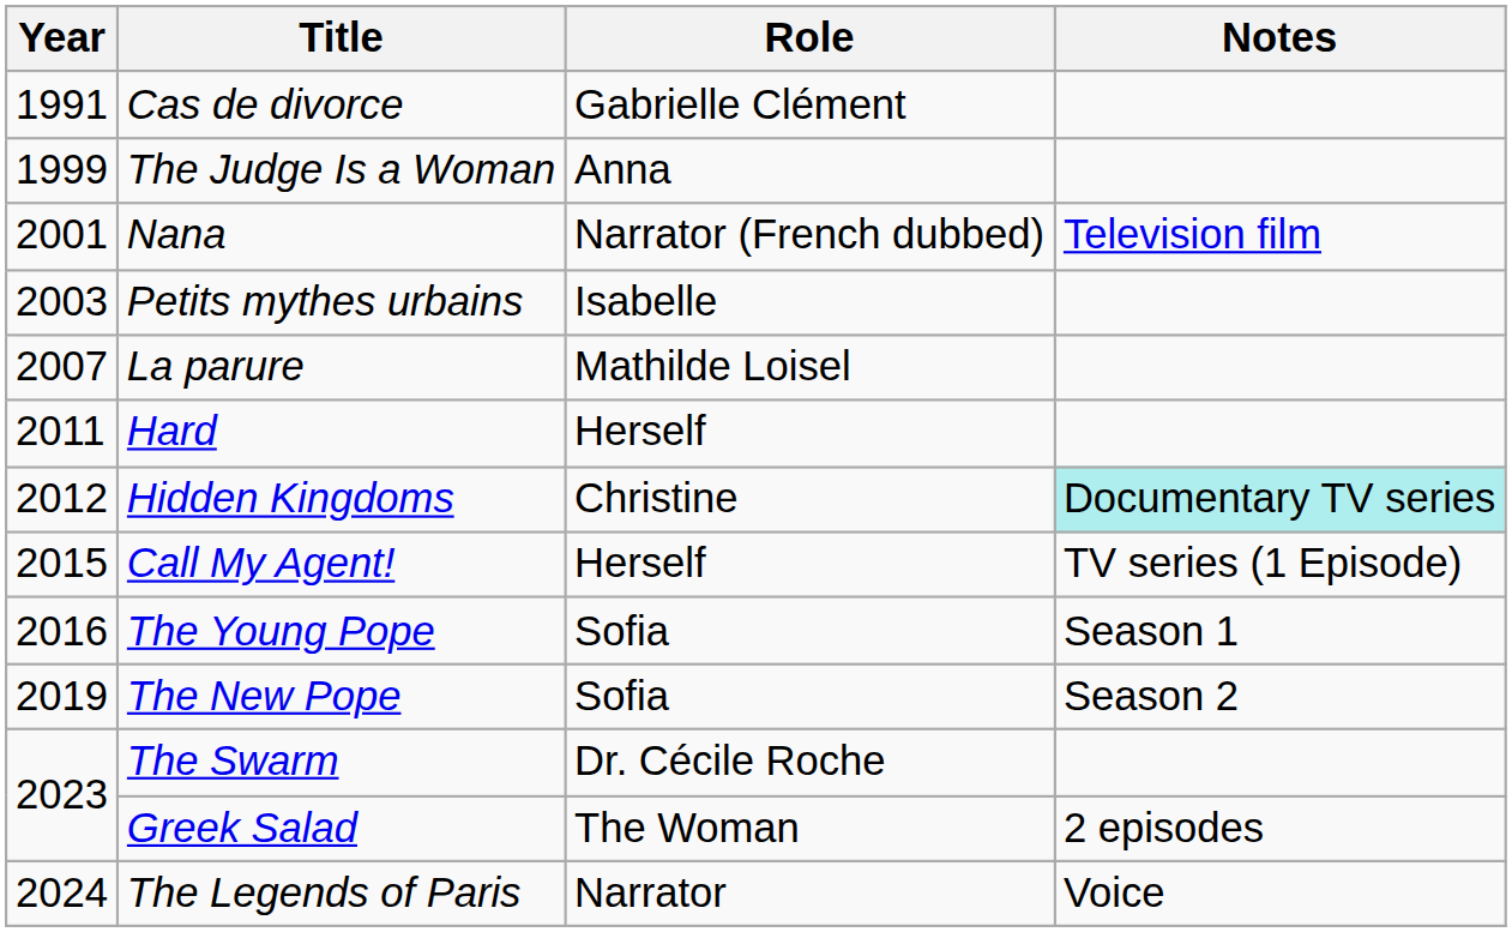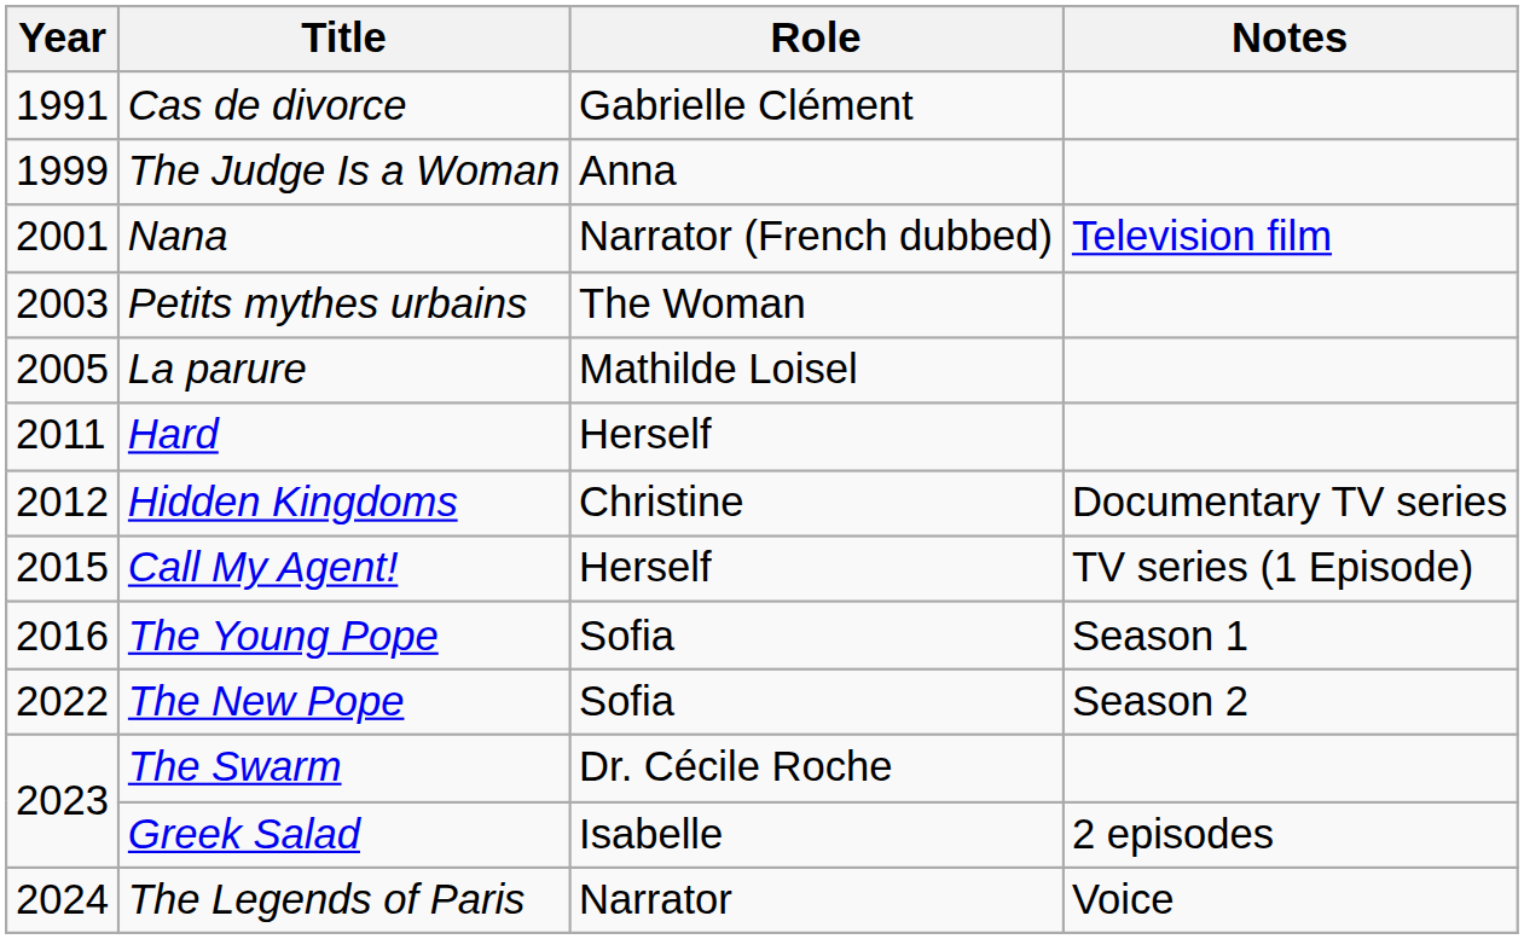 <table class="wikitable sortable">
 <tr>
 <th>Year</th>
 <th>Title</th>
 <th>Role</th>
 <th>Notes</th>
 </tr>
 <tr>
 <td>1991</td>
 <td><em>Cas de divorce</em></td>
 <td>Gabrielle Clément</td>
 <td></td>
 </tr>
 <tr>
 <td>1999</td>
 <td><em>The Judge Is a Woman</em></td>
 <td>Anna</td>
 <td></td>
 </tr>
 <tr>
 <td>2001</td>
 <td><em>Nana</em></td>
 <td>Narrator (French dubbed)</td>
 <td><a href='#'>Television film</a></td>
 </tr>
 <tr>
 <td>2003</td>
 <td><em>Petits mythes urbains</em></td>
-<td>Isabelle</td>
+<td>The Woman</td>
 <td></td>
 </tr>
 <tr>
-<td>2007</td>
+<td>2005</td>
 <td><em>La parure</em></td>
 <td>Mathilde Loisel</td>
 <td></td>
 </tr>
 <tr>
 <td>2011</td>
 <td><em><a href='#'>Hard</a></em></td>
 <td>Herself</td>
 <td></td>
 </tr>
 <tr>
 <td>2012</td>
 <td><em><a href='#'>Hidden Kingdoms</a></em></td>
 <td>Christine</td>
-<td style="background: paleturquoise;">Documentary TV series</td>
+<td>Documentary TV series</td>
 </tr>
 <tr>
 <td>2015</td>
 <td><em><a href='#'>Call My Agent!</a></em></td>
 <td>Herself</td>
 <td>TV series (1 Episode)</td>
 </tr>
 <tr>
 <td>2016</td>
 <td><em><a href='#'>The Young Pope</a></em></td>
 <td>Sofia</td>
 <td>Season 1</td>
 </tr>
 <tr>
-<td>2019</td>
+<td>2022</td>
 <td><em><a href='#'>The New Pope</a></em></td>
 <td>Sofia</td>
 <td>Season 2</td>
 </tr>
 <tr>
 <td rowspan="2">2023</td>
 <td><em><a href='#'>The Swarm</a></em></td>
 <td>Dr. Cécile Roche</td>
 <td></td>
 </tr>
 <tr>
 <td><em><a href='#'>Greek Salad</a></em></td>
-<td>The Woman</td>
+<td>Isabelle</td>
 <td>2 episodes</td>
 </tr>
 <tr>
 <td>2024</td>
 <td><bdi><em>The Legends of Paris</em></bdi></td>
 <td>Narrator</td>
 <td>Voice</td>
 </tr>
 </table>
